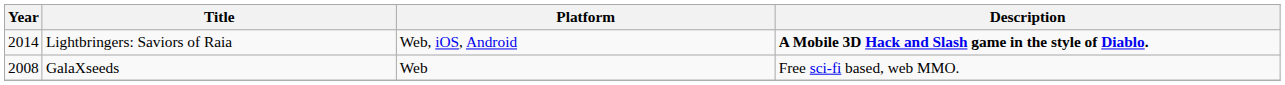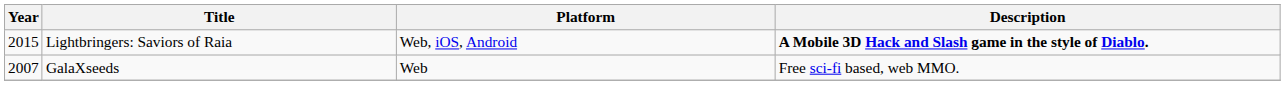 <table class="sortable wikitable" style="font-size: 95%; width: 100%;">
 <tr>
 <th width=2%>Year</th>
 <th width=28%>Title</th>
 <th width=30%>Platform</th>
 <th width=40%>Description</th>
 </tr>
 <tr>
-<td>2014</td>
+<td>2015</td>
 <td>Lightbringers: Saviors of Raia</td>
 <td>Web, <a href='#'>iOS</a>, <a href='#'>Android</a></td>
 <td><strong>A Mobile 3D <a href='#'>Hack and Slash</a> game in the style of <a href='#'>Diablo</a>.</strong></td>
 </tr>
 <tr>
-<td>2008</td>
+<td>2007</td>
 <td>GalaXseeds</td>
 <td>Web</td>
 <td>Free <a href='#'>sci-fi</a> based, web MMO.</td>
 </tr>
 <tr>
 </tr>
 </table>
